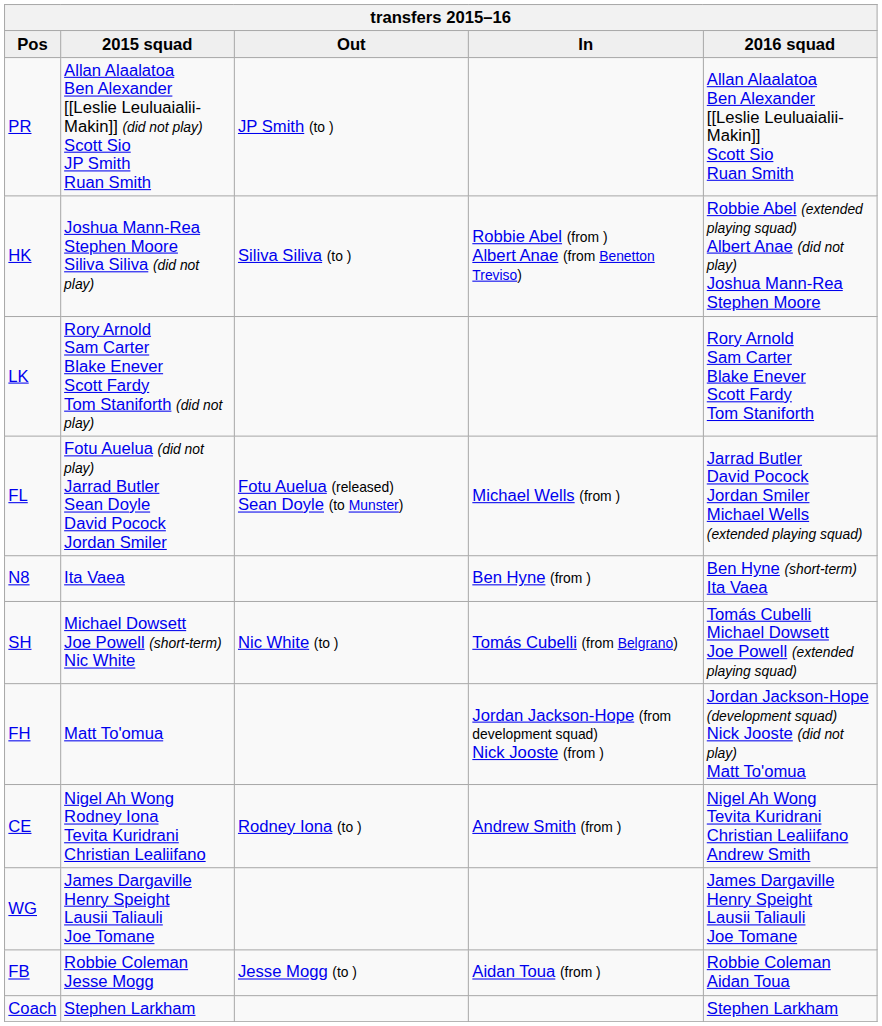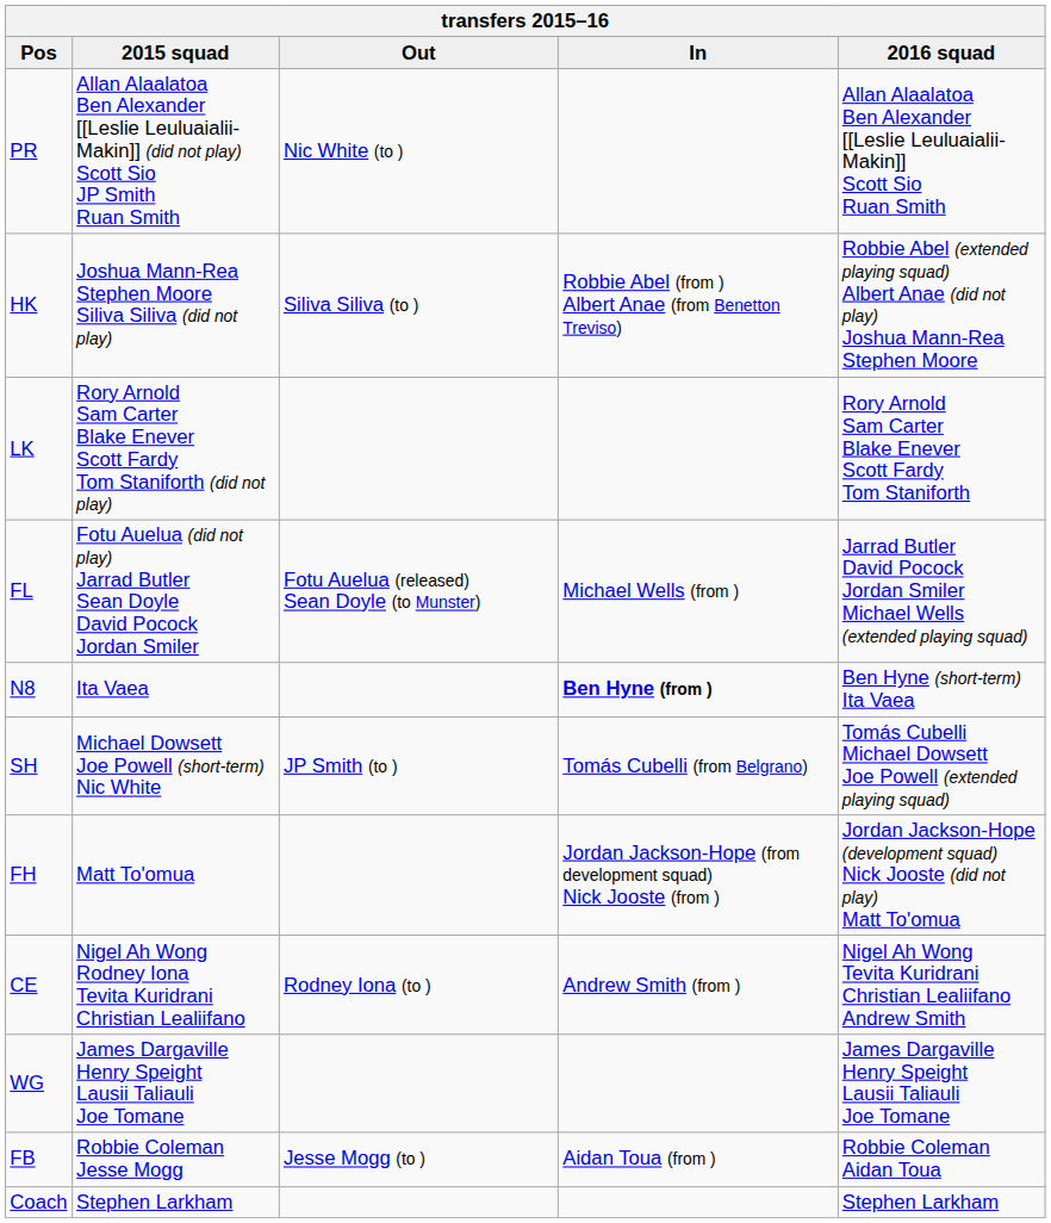 <table class="wikitable" style="text-align: left; width:95%">
 <tr>
 <th colspan="100%" style="text-align:center;"><strong> transfers 2015–16</strong></th>
 </tr>
 <tr>
 <th style="background:#efefef; width:6%;">Pos</th>
 <th style="background:#efefef; width:20%;">2015 squad</th>
 <th style="background:#efefef; width:27%;">Out</th>
 <th style="background:#efefef; width:27%;">In</th>
 <th style="background:#efefef; width:20%;">2016 squad</th>
 </tr>
 <tr>
 <td><a href='#'>PR</a></td>
 <td> <a href='#'>Allan Alaalatoa</a><br><a href='#'>Ben Alexander</a><br>[[Leslie Leuluaialii-Makin]] <small><em>(did not play)</em></small><br><a href='#'>Scott Sio</a><br><a href='#'>JP Smith</a><br><a href='#'>Ruan Smith</a></td>
-<td>  <a href='#'>JP Smith</a> <small>(to )</small></td>
+<td>  <a href='#'>Nic White</a> <small>(to )</small></td>
 <td></td>
 <td> <a href='#'>Allan Alaalatoa</a><br><a href='#'>Ben Alexander</a><br>[[Leslie Leuluaialii-Makin]]<br><a href='#'>Scott Sio</a><br><a href='#'>Ruan Smith</a></td>
 </tr>
 <tr>
 <td><a href='#'>HK</a></td>
 <td> <a href='#'>Joshua Mann-Rea</a><br><a href='#'>Stephen Moore</a><br><a href='#'>Siliva Siliva</a> <small><em>(did not play)</em></small></td>
 <td>  <a href='#'>Siliva Siliva</a> <small>(to )</small></td>
 <td>  <a href='#'>Robbie Abel</a> <small>(from )</small><br> <a href='#'>Albert Anae</a> <small>(from  <a href='#'>Benetton Treviso</a>)</small></td>
 <td> <a href='#'>Robbie Abel</a> <small><em>(extended playing squad)</em></small><br><a href='#'>Albert Anae</a> <small><em>(did not play)</em></small><br><a href='#'>Joshua Mann-Rea</a><br><a href='#'>Stephen Moore</a></td>
 </tr>
 <tr>
 <td><a href='#'>LK</a></td>
 <td> <a href='#'>Rory Arnold</a><br><a href='#'>Sam Carter</a><br><a href='#'>Blake Enever</a><br><a href='#'>Scott Fardy</a><br><a href='#'>Tom Staniforth</a> <small><em>(did not play)</em></small></td>
 <td></td>
 <td></td>
 <td> <a href='#'>Rory Arnold</a><br><a href='#'>Sam Carter</a><br><a href='#'>Blake Enever</a><br><a href='#'>Scott Fardy</a><br><a href='#'>Tom Staniforth</a></td>
 </tr>
 <tr>
 <td><a href='#'>FL</a></td>
 <td> <a href='#'>Fotu Auelua</a> <small><em>(did not play)</em></small><br><a href='#'>Jarrad Butler</a><br><a href='#'>Sean Doyle</a><br><a href='#'>David Pocock</a><br><a href='#'>Jordan Smiler</a></td>
 <td>  <a href='#'>Fotu Auelua</a> <small>(released)</small><br> <a href='#'>Sean Doyle</a> <small>(to  <a href='#'>Munster</a>)</small></td>
 <td>  <a href='#'>Michael Wells</a> <small>(from )</small></td>
 <td> <a href='#'>Jarrad Butler</a><br><a href='#'>David Pocock</a><br><a href='#'>Jordan Smiler</a><br><a href='#'>Michael Wells</a> <small><em>(extended playing squad)</em></small></td>
 </tr>
 <tr>
 <td><a href='#'>N8</a></td>
 <td> <a href='#'>Ita Vaea</a></td>
 <td></td>
-<td>  <a href='#'>Ben Hyne</a> <small>(from )</small></td>
+<td><strong>  <a href='#'>Ben Hyne</a> <small>(from )</small></strong></td>
 <td> <a href='#'>Ben Hyne</a> <small><em>(short-term)</em></small><br><a href='#'>Ita Vaea</a></td>
 </tr>
 <tr>
 <td><a href='#'>SH</a></td>
 <td> <a href='#'>Michael Dowsett</a><br><a href='#'>Joe Powell</a> <small><em>(short-term)</em></small><br><a href='#'>Nic White</a></td>
-<td>  <a href='#'>Nic White</a> <small>(to )</small></td>
+<td>  <a href='#'>JP Smith</a> <small>(to )</small></td>
 <td>  <a href='#'>Tomás Cubelli</a> <small>(from  <a href='#'>Belgrano</a>)</small></td>
 <td> <a href='#'>Tomás Cubelli</a><br><a href='#'>Michael Dowsett</a><br><a href='#'>Joe Powell</a> <small><em>(extended playing squad)</em></small></td>
 </tr>
 <tr>
 <td><a href='#'>FH</a></td>
 <td> <a href='#'>Matt To'omua</a></td>
 <td></td>
 <td>  <a href='#'>Jordan Jackson-Hope</a> <small>(from development squad)</small><br> <a href='#'>Nick Jooste</a> <small>(from )</small></td>
 <td> <a href='#'>Jordan Jackson-Hope</a> <small><em>(development squad)</em></small><br><a href='#'>Nick Jooste</a> <small><em>(did not play)</em></small><br><a href='#'>Matt To'omua</a></td>
 </tr>
 <tr>
 <td><a href='#'>CE</a></td>
 <td> <a href='#'>Nigel Ah Wong</a><br><a href='#'>Rodney Iona</a><br><a href='#'>Tevita Kuridrani</a><br><a href='#'>Christian Lealiifano</a></td>
 <td>  <a href='#'>Rodney Iona</a> <small>(to )</small></td>
 <td>  <a href='#'>Andrew Smith</a> <small>(from )</small></td>
 <td> <a href='#'>Nigel Ah Wong</a><br><a href='#'>Tevita Kuridrani</a><br><a href='#'>Christian Lealiifano</a><br><a href='#'>Andrew Smith</a></td>
 </tr>
 <tr>
 <td><a href='#'>WG</a></td>
 <td> <a href='#'>James Dargaville</a><br><a href='#'>Henry Speight</a><br><a href='#'>Lausii Taliauli</a><br><a href='#'>Joe Tomane</a></td>
 <td></td>
 <td></td>
 <td> <a href='#'>James Dargaville</a><br><a href='#'>Henry Speight</a><br><a href='#'>Lausii Taliauli</a><br><a href='#'>Joe Tomane</a></td>
 </tr>
 <tr>
 <td><a href='#'>FB</a></td>
 <td> <a href='#'>Robbie Coleman</a><br><a href='#'>Jesse Mogg</a></td>
 <td>  <a href='#'>Jesse Mogg</a> <small>(to )</small></td>
 <td>  <a href='#'>Aidan Toua</a> <small>(from )</small></td>
 <td> <a href='#'>Robbie Coleman</a><br><a href='#'>Aidan Toua</a></td>
 </tr>
 <tr>
 <td><a href='#'>Coach</a></td>
 <td> <a href='#'>Stephen Larkham</a></td>
 <td></td>
 <td></td>
 <td> <a href='#'>Stephen Larkham</a></td>
 </tr>
 </table>
